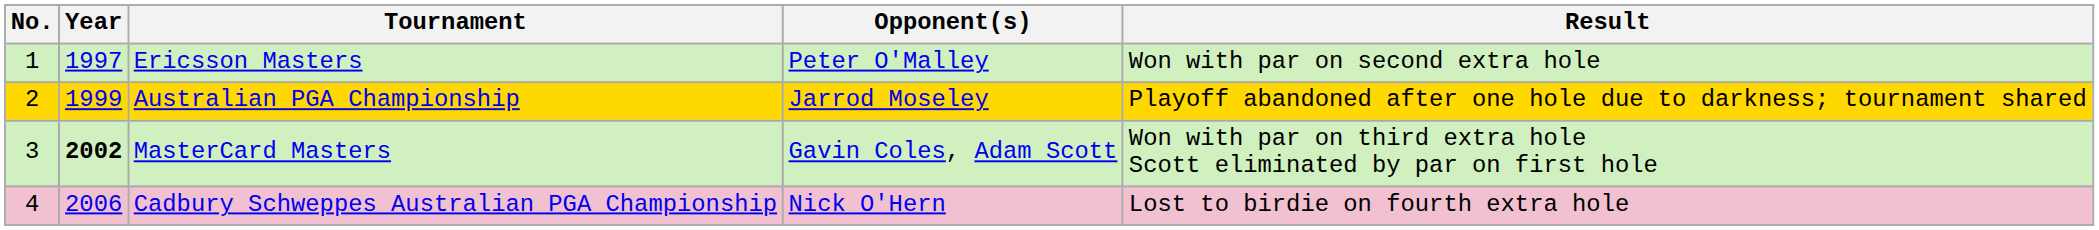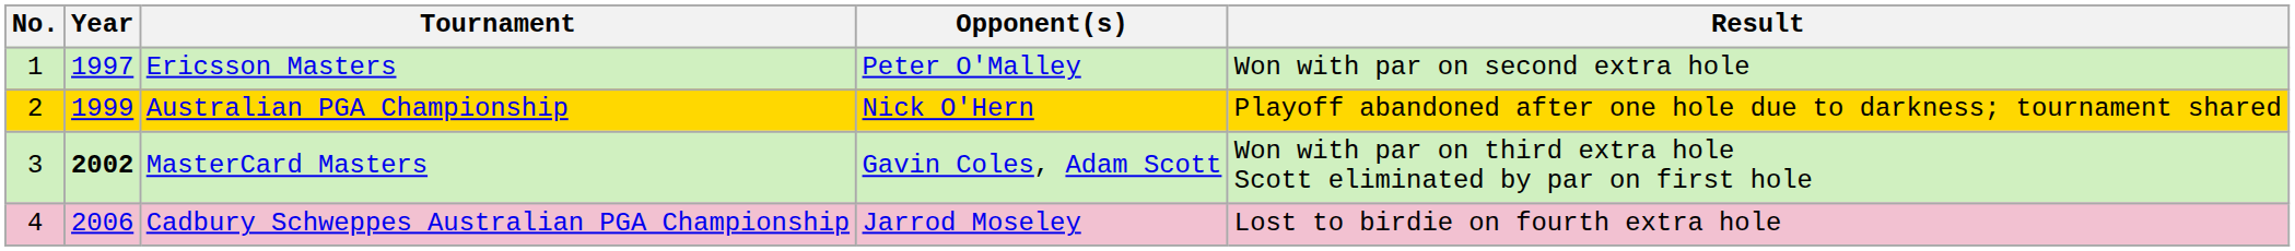 <table class="wikitable" style="font-size:95%;">
 <tr>
 <th>No.</th>
 <th>Year</th>
 <th>Tournament</th>
 <th>Opponent(s)</th>
 <th>Result</th>
 </tr>
 <tr style="background:#D0F0C0;">
 <td align=center>1</td>
 <td><a href='#'>1997</a></td>
 <td><a href='#'>Ericsson Masters</a></td>
 <td> <a href='#'>Peter O'Malley</a></td>
 <td>Won with par on second extra hole</td>
 </tr>
 <tr style="background:#FFD800;">
 <td align=center>2</td>
 <td><a href='#'>1999</a></td>
 <td><a href='#'>Australian PGA Championship</a></td>
-<td> <a href='#'>Jarrod Moseley</a></td>
+<td> <a href='#'>Nick O'Hern</a></td>
 <td>Playoff abandoned after one hole due to darkness; tournament shared</td>
 </tr>
 <tr style="background:#D0F0C0;">
 <td align=center>3</td>
 <td><strong>2002</strong></td>
 <td><a href='#'>MasterCard Masters</a></td>
 <td> <a href='#'>Gavin Coles</a>,  <a href='#'>Adam Scott</a></td>
 <td>Won with par on third extra hole<br>Scott eliminated by par on first hole</td>
 </tr>
 <tr style="background:#F2C1D1;">
 <td align=center>4</td>
 <td><a href='#'>2006</a></td>
 <td><a href='#'>Cadbury Schweppes Australian PGA Championship</a></td>
-<td> <a href='#'>Nick O'Hern</a></td>
+<td> <a href='#'>Jarrod Moseley</a></td>
 <td>Lost to birdie on fourth extra hole</td>
 </tr>
 </table>
